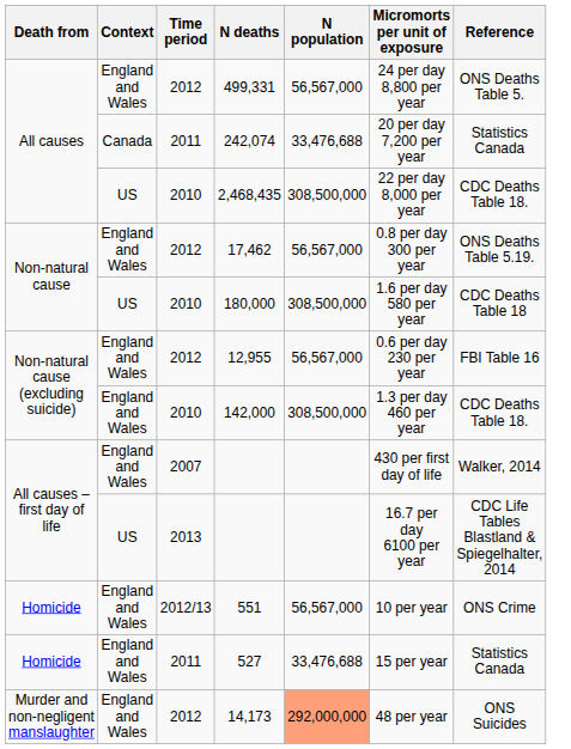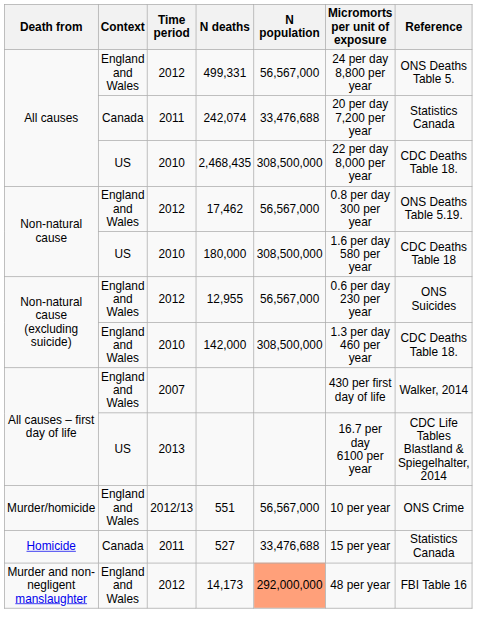 <table class="wikitable" style="text-align: center">
 <tr>
 <th>Death from</th>
 <th>Context</th>
 <th>Time period</th>
 <th>N deaths</th>
 <th>N population</th>
 <th>Micromorts per unit of exposure</th>
 <th>Reference</th>
 </tr>
 <tr>
 <td rowspan="3">All causes</td>
 <td>England and Wales</td>
 <td>2012</td>
 <td>499,331</td>
 <td>56,567,000</td>
 <td>24 per day <br> 8,800 per year</td>
 <td>ONS Deaths Table 5.</td>
 </tr>
 <tr>
 <td>Canada</td>
 <td>2011</td>
 <td>242,074</td>
 <td>33,476,688</td>
 <td>20 per day <br> 7,200 per year</td>
 <td>Statistics Canada</td>
 </tr>
 <tr>
 <td>US</td>
 <td>2010</td>
 <td>2,468,435</td>
 <td>308,500,000</td>
 <td>22 per day <br> 8,000 per year</td>
 <td>CDC Deaths Table 18.</td>
 </tr>
 <tr>
 <td rowspan="2">Non-natural cause</td>
 <td>England and Wales</td>
 <td>2012</td>
 <td>17,462</td>
 <td>56,567,000</td>
 <td>0.8 per day <br> 300 per year</td>
 <td>ONS Deaths Table 5.19.</td>
 </tr>
 <tr>
 <td>US</td>
 <td>2010</td>
 <td>180,000</td>
 <td>308,500,000</td>
 <td>1.6 per day <br> 580 per year</td>
 <td>CDC Deaths Table 18</td>
 </tr>
 <tr>
 <td rowspan="2">Non-natural cause (excluding suicide)</td>
 <td>England and Wales</td>
 <td>2012</td>
 <td>12,955</td>
 <td>56,567,000</td>
 <td>0.6 per day <br> 230 per year</td>
-<td>FBI Table 16</td>
+<td>ONS Suicides</td>
 </tr>
 <tr>
 <td>England and Wales</td>
 <td>2010</td>
 <td>142,000</td>
 <td>308,500,000</td>
 <td>1.3 per day <br> 460 per year</td>
 <td>CDC Deaths Table 18.</td>
 </tr>
 <tr>
 <td rowspan="2">All causes – first day of life</td>
 <td>England and Wales</td>
 <td>2007</td>
 <td></td>
 <td></td>
 <td>430 per first day of life</td>
 <td>Walker, 2014</td>
 </tr>
 <tr>
 <td>US</td>
 <td>2013</td>
 <td></td>
 <td></td>
 <td>16.7 per day <br> 6100 per year</td>
 <td>CDC Life Tables <br> Blastland & Spiegelhalter, 2014</td>
 </tr>
 <tr>
-<td><a href='#'>Homicide</a></td>
+<td>Murder/homicide</td>
 <td>England and Wales</td>
 <td>2012/13</td>
 <td>551</td>
 <td>56,567,000</td>
 <td>10 per year</td>
 <td>ONS Crime</td>
 </tr>
 <tr>
 <td><a href='#'>Homicide</a></td>
-<td>England and Wales</td>
+<td>Canada</td>
 <td>2011</td>
 <td>527</td>
 <td>33,476,688</td>
 <td>15 per year</td>
 <td>Statistics Canada</td>
 </tr>
 <tr>
 <td>Murder and non-negligent <a href='#'>manslaughter</a></td>
 <td>England and Wales</td>
 <td>2012</td>
 <td>14,173</td>
 <td style="background: lightsalmon;">292,000,000</td>
 <td>48 per year</td>
-<td>ONS Suicides</td>
+<td>FBI Table 16</td>
 </tr>
 </table>
